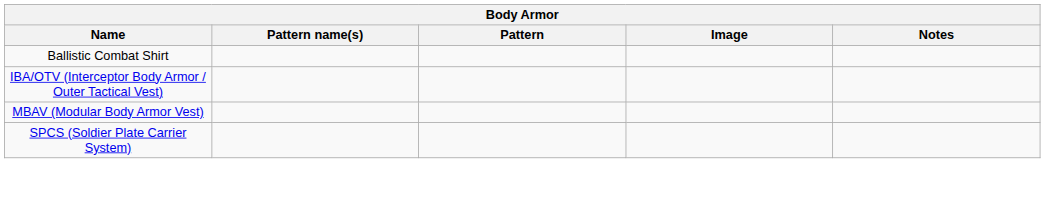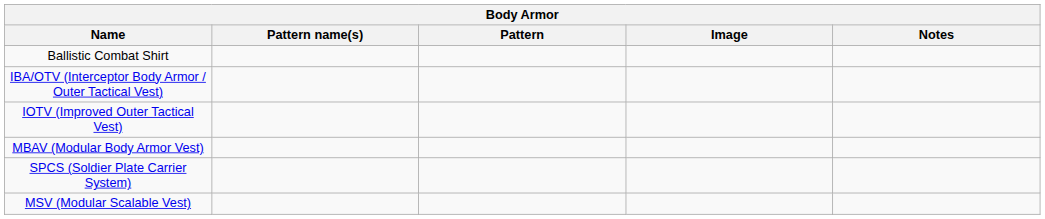 <table class="wikitable"  style="width:100%; text-align:center; font-size:97%;">
 <tr>
 <th colspan="5">Body Armor</th>
 </tr>
 <tr>
 <th width=20%>Name</th>
 <th width=20%>Pattern name(s)</th>
 <th width=20%>Pattern</th>
 <th width=20%>Image</th>
 <th width=25%>Notes</th>
 </tr>
 <tr>
 <td>Ballistic Combat Shirt</td>
 <td></td>
 <td></td>
 <td></td>
 <td></td>
 </tr>
 <tr>
 <td><a href='#'>IBA/OTV (Interceptor Body Armor / Outer Tactical Vest)</a></td>
 <td></td>
 <td></td>
 <td></td>
 <td></td>
 </tr>
 <tr>
+<td><a href='#'>IOTV (Improved Outer Tactical Vest)</a></td>
+<td></td>
+<td></td>
+<td></td>
+<td></td>
+</tr>
+<tr>
 <td><a href='#'>MBAV (Modular Body Armor Vest)</a></td>
 <td></td>
 <td></td>
 <td></td>
 <td></td>
 </tr>
 <tr>
 <td><a href='#'>SPCS (Soldier Plate Carrier System)</a></td>
 <td></td>
 <td></td>
 <td></td>
 <td></td>
 </tr>
+<tr>
+<td><a href='#'>MSV (Modular Scalable Vest)</a></td>
+<td></td>
+<td></td>
+<td></td>
+<td></td>
+</tr>
 </table>
